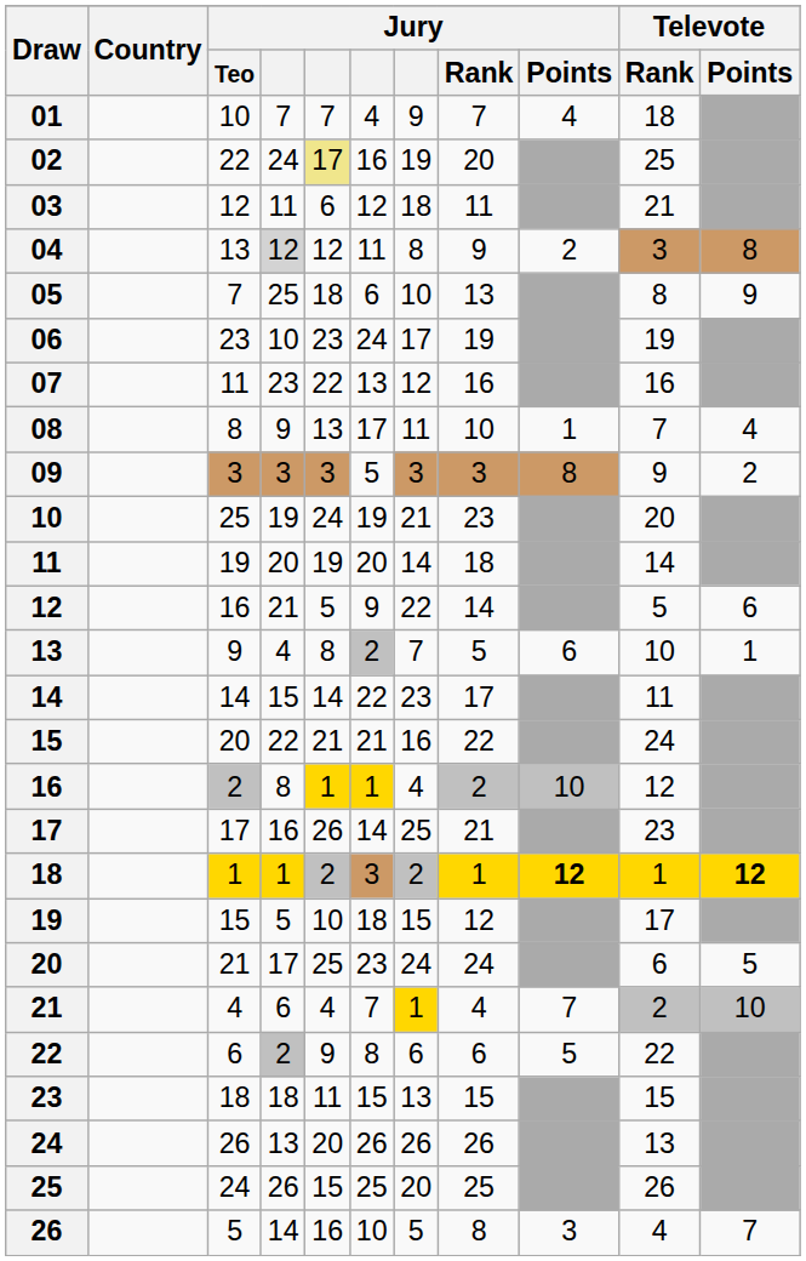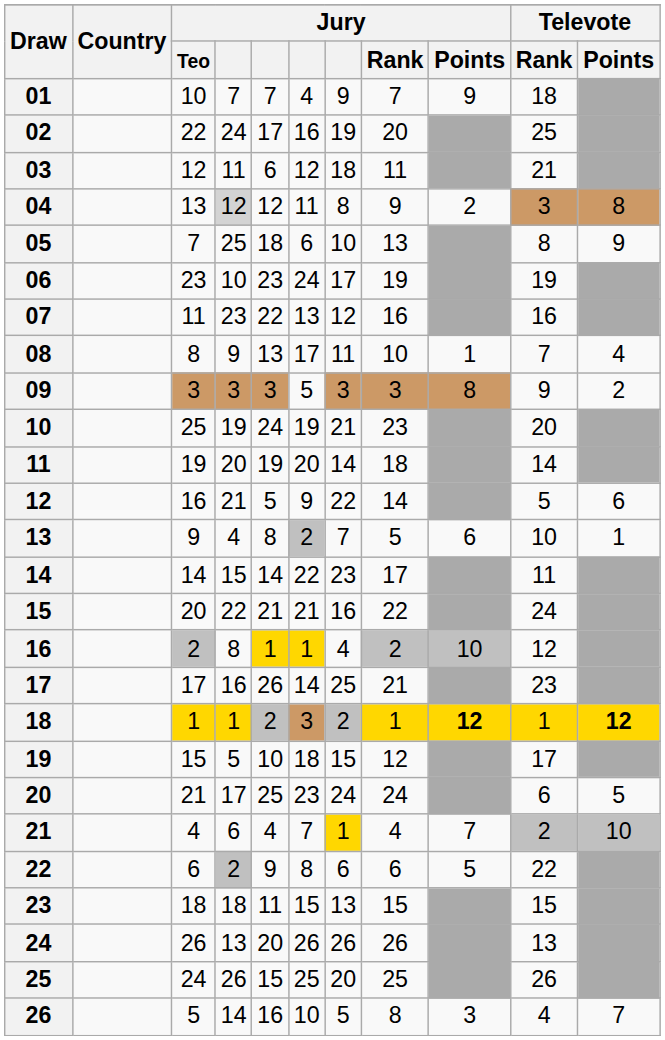 <table class="sortable wikitable collapsible plainrowheaders" style="text-align:center;">
 <tr>
 </tr>
 <tr>
 <th scope="col" rowspan="2">Draw</th>
 <th scope="col" rowspan="2">Country</th>
 <th scope="col" colspan="7">Jury</th>
 <th scope="col" colspan="2">Televote</th>
 </tr>
 <tr>
 <th scope="col"><small>Teo</small></th>
 <th scope="col"><small></small></th>
 <th scope="col"><small></small></th>
 <th scope="col"><small></small></th>
 <th scope="col"><small></small></th>
 <th scope="col">Rank</th>
 <th scope="col">Points</th>
 <th scope="col">Rank</th>
 <th scope="col">Points</th>
 </tr>
 <tr>
 <th scope="row" style="text-align:center;">01</th>
 <td style="text-align:left;"></td>
 <td>10</td>
 <td>7</td>
 <td>7</td>
 <td>4</td>
 <td>9</td>
 <td>7</td>
-<td>4</td>
+<td>9</td>
 <td>18</td>
 <td style="background:#AAAAAA;"></td>
 </tr>
 <tr>
 <th scope="row" style="text-align:center;">02</th>
 <td style="text-align:left;"></td>
 <td>22</td>
 <td>24</td>
-<td style="background: khaki;">17</td>
+<td>17</td>
 <td>16</td>
 <td>19</td>
 <td>20</td>
 <td style="background:#AAAAAA;"></td>
 <td>25</td>
 <td style="background:#AAAAAA;"></td>
 </tr>
 <tr>
 <th scope="row" style="text-align:center;">03</th>
 <td style="text-align:left;"></td>
 <td>12</td>
 <td>11</td>
 <td>6</td>
 <td>12</td>
 <td>18</td>
 <td>11</td>
 <td style="background:#AAAAAA;"></td>
 <td>21</td>
 <td style="background:#AAAAAA;"></td>
 </tr>
 <tr>
 <th scope="row" style="text-align:center;">04</th>
 <td style="text-align:left;"></td>
 <td>13</td>
 <td style="background: lightgrey;">12</td>
 <td>12</td>
 <td>11</td>
 <td>8</td>
 <td>9</td>
 <td>2</td>
 <td style="background:#CC9966;">3</td>
 <td style="background:#CC9966;">8</td>
 </tr>
 <tr>
 <th scope="row" style="text-align:center;">05</th>
 <td style="text-align:left;"></td>
 <td>7</td>
 <td>25</td>
 <td>18</td>
 <td>6</td>
 <td>10</td>
 <td>13</td>
 <td style="background:#AAAAAA;"></td>
 <td>8</td>
 <td>9</td>
 </tr>
 <tr>
 <th scope="row" style="text-align:center;">06</th>
 <td style="text-align:left;"></td>
 <td>23</td>
 <td>10</td>
 <td>23</td>
 <td>24</td>
 <td>17</td>
 <td>19</td>
 <td style="background:#AAAAAA;"></td>
 <td>19</td>
 <td style="background:#AAAAAA;"></td>
 </tr>
 <tr>
 <th scope="row" style="text-align:center;">07</th>
 <td style="text-align:left;"></td>
 <td>11</td>
 <td>23</td>
 <td>22</td>
 <td>13</td>
 <td>12</td>
 <td>16</td>
 <td style="background:#AAAAAA;"></td>
 <td>16</td>
 <td style="background:#AAAAAA;"></td>
 </tr>
 <tr>
 <th scope="row" style="text-align:center;">08</th>
 <td style="text-align:left;"></td>
 <td>8</td>
 <td>9</td>
 <td>13</td>
 <td>17</td>
 <td>11</td>
 <td>10</td>
 <td>1</td>
 <td>7</td>
 <td>4</td>
 </tr>
 <tr>
 <th scope="row" style="text-align:center;">09</th>
 <td style="text-align:left;"></td>
 <td style="background:#CC9966;">3</td>
 <td style="background:#CC9966;">3</td>
 <td style="background:#CC9966;">3</td>
 <td>5</td>
 <td style="background:#CC9966;">3</td>
 <td style="background:#CC9966;">3</td>
 <td style="background:#CC9966;">8</td>
 <td>9</td>
 <td>2</td>
 </tr>
 <tr>
 <th scope="row" style="text-align:center;">10</th>
 <td style="text-align:left;"></td>
 <td>25</td>
 <td>19</td>
 <td>24</td>
 <td>19</td>
 <td>21</td>
 <td>23</td>
 <td style="background:#AAAAAA;"></td>
 <td>20</td>
 <td style="background:#AAAAAA;"></td>
 </tr>
 <tr>
 <th scope="row" style="text-align:center;">11</th>
 <td style="text-align:left;"></td>
 <td>19</td>
 <td>20</td>
 <td>19</td>
 <td>20</td>
 <td>14</td>
 <td>18</td>
 <td style="background:#AAAAAA;"></td>
 <td>14</td>
 <td style="background:#AAAAAA;"></td>
 </tr>
 <tr>
 <th scope="row" style="text-align:center;">12</th>
 <td style="text-align:left;"></td>
 <td>16</td>
 <td>21</td>
 <td>5</td>
 <td>9</td>
 <td>22</td>
 <td>14</td>
 <td style="background:#AAAAAA;"></td>
 <td>5</td>
 <td>6</td>
 </tr>
 <tr>
 <th scope="row" style="text-align:center;">13</th>
 <td style="text-align:left;"></td>
 <td>9</td>
 <td>4</td>
 <td>8</td>
 <td style="background:silver;">2</td>
 <td>7</td>
 <td>5</td>
 <td>6</td>
 <td>10</td>
 <td>1</td>
 </tr>
 <tr>
 <th scope="row" style="text-align:center;">14</th>
 <td style="text-align:left;"></td>
 <td>14</td>
 <td>15</td>
 <td>14</td>
 <td>22</td>
 <td>23</td>
 <td>17</td>
 <td style="background:#AAAAAA;"></td>
 <td>11</td>
 <td style="background:#AAAAAA;"></td>
 </tr>
 <tr>
 <th scope="row" style="text-align:center;">15</th>
 <td style="text-align:left;"></td>
 <td>20</td>
 <td>22</td>
 <td>21</td>
 <td>21</td>
 <td>16</td>
 <td>22</td>
 <td style="background:#AAAAAA;"></td>
 <td>24</td>
 <td style="background:#AAAAAA;"></td>
 </tr>
 <tr>
 <th scope="row" style="text-align:center;">16</th>
 <td style="text-align:left;"></td>
 <td style="background:silver;">2</td>
 <td>8</td>
 <td style="background:gold;">1</td>
 <td style="background:gold;">1</td>
 <td>4</td>
 <td style="background:silver;">2</td>
 <td style="background:silver;">10</td>
 <td>12</td>
 <td style="background:#AAAAAA;"></td>
 </tr>
 <tr>
 <th scope="row" style="text-align:center;">17</th>
 <td style="text-align:left;"></td>
 <td>17</td>
 <td>16</td>
 <td>26</td>
 <td>14</td>
 <td>25</td>
 <td>21</td>
 <td style="background:#AAAAAA;"></td>
 <td>23</td>
 <td style="background:#AAAAAA;"></td>
 </tr>
 <tr>
 <th scope="row" style="text-align:center;">18</th>
 <td style="text-align:left;"></td>
 <td style="background:gold;">1</td>
 <td style="background:gold;">1</td>
 <td style="background:silver;">2</td>
 <td style="background:#CC9966;">3</td>
 <td style="background:silver;">2</td>
 <td style="background:gold;">1</td>
 <td style="background:gold;"><strong>12</strong></td>
 <td style="background:gold;">1</td>
 <td style="background:gold;"><strong>12</strong></td>
 </tr>
 <tr>
 <th scope="row" style="text-align:center;">19</th>
 <td style="text-align:left;"></td>
 <td>15</td>
 <td>5</td>
 <td>10</td>
 <td>18</td>
 <td>15</td>
 <td>12</td>
 <td style="background:#AAAAAA;"></td>
 <td>17</td>
 <td style="background:#AAAAAA;"></td>
 </tr>
 <tr>
 <th scope="row" style="text-align:center;">20</th>
 <td style="text-align:left;"></td>
 <td>21</td>
 <td>17</td>
 <td>25</td>
 <td>23</td>
 <td>24</td>
 <td>24</td>
 <td style="background:#AAAAAA;"></td>
 <td>6</td>
 <td>5</td>
 </tr>
 <tr>
 <th scope="row" style="text-align:center;">21</th>
 <td style="text-align:left;"></td>
 <td>4</td>
 <td>6</td>
 <td>4</td>
 <td>7</td>
 <td style="background:gold;">1</td>
 <td>4</td>
 <td>7</td>
 <td style="background:silver;">2</td>
 <td style="background:silver;">10</td>
 </tr>
 <tr>
 <th scope="row" style="text-align:center;">22</th>
 <td style="text-align:left;"></td>
 <td>6</td>
 <td style="background:silver;">2</td>
 <td>9</td>
 <td>8</td>
 <td>6</td>
 <td>6</td>
 <td>5</td>
 <td>22</td>
 <td style="background:#AAAAAA;"></td>
 </tr>
 <tr>
 <th scope="row" style="text-align:center;">23</th>
 <td style="text-align:left;"></td>
 <td>18</td>
 <td>18</td>
 <td>11</td>
 <td>15</td>
 <td>13</td>
 <td>15</td>
 <td style="background:#AAAAAA;"></td>
 <td>15</td>
 <td style="background:#AAAAAA;"></td>
 </tr>
 <tr>
 <th scope="row" style="text-align:center;">24</th>
 <td style="text-align:left;"></td>
 <td>26</td>
 <td>13</td>
 <td>20</td>
 <td>26</td>
 <td>26</td>
 <td>26</td>
 <td style="background:#AAAAAA;"></td>
 <td>13</td>
 <td style="background:#AAAAAA;"></td>
 </tr>
 <tr>
 <th scope="row" style="text-align:center;">25</th>
 <td style="text-align:left;"></td>
 <td>24</td>
 <td>26</td>
 <td>15</td>
 <td>25</td>
 <td>20</td>
 <td>25</td>
 <td style="background:#AAAAAA;"></td>
 <td>26</td>
 <td style="background:#AAAAAA;"></td>
 </tr>
 <tr>
 <th scope="row" style="text-align:center;">26</th>
 <td style="text-align:left;"></td>
 <td>5</td>
 <td>14</td>
 <td>16</td>
 <td>10</td>
 <td>5</td>
 <td>8</td>
 <td>3</td>
 <td>4</td>
 <td>7</td>
 </tr>
 </table>
